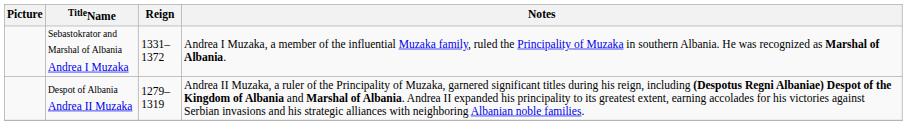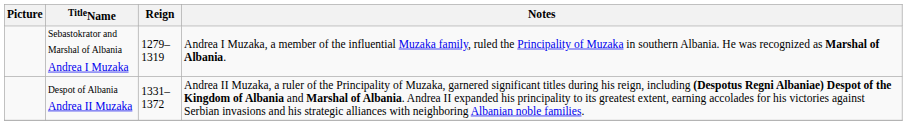 <table class="wikitable">
 <tr ->
 <th>Picture</th>
 <th><sup>Title</sup>Name</th>
 <th>Reign</th>
 <th>Notes</th>
 </tr>
 <tr ->
 <td></td>
 <td><sup>Sebastokrator and Marshal of Albania</sup><br><a href='#'>Andrea I Muzaka</a></td>
-<td>1331–1372</td>
+<td>1279–1319</td>
 <td>Andrea I Muzaka, a member of the influential <a href='#'>Muzaka family</a>, ruled the <a href='#'>Principality of Muzaka</a> in southern Albania. He was recognized as <strong>Marshal of Albania</strong>.</td>
 </tr>
 <tr ->
 <td></td>
 <td><sup>Despot of Albania</sup><br><a href='#'>Andrea II Muzaka</a></td>
-<td>1279–1319</td>
+<td>1331–1372</td>
 <td>Andrea II Muzaka, a ruler of the Principality of Muzaka, garnered significant titles during his reign, including <strong>(Despotus Regni Albaniae) Despot of the Kingdom of Albania</strong> and <strong>Marshal of Albania</strong>.  Andrea II expanded his principality to its greatest extent, earning accolades for his victories against Serbian invasions and his strategic alliances with neighboring <a href='#'>Albanian noble families</a>.</td>
 </tr>
 <tr ->
 </tr>
 </table>
